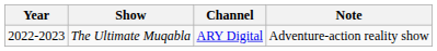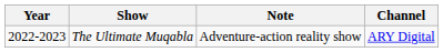 <table class="wikitable">
 <tr>
 <th>Year</th>
 <th>Show</th>
+<th>Note</th>
 <th>Channel</th>
-<th>Note</th>
 </tr>
 <tr>
 <td>2022-2023</td>
 <td><em>The Ultimate Muqabla</em></td>
+<td>Adventure-action reality show</td>
 <td><a href='#'>ARY Digital</a></td>
-<td>Adventure-action reality show</td>
 </tr>
 </table>
